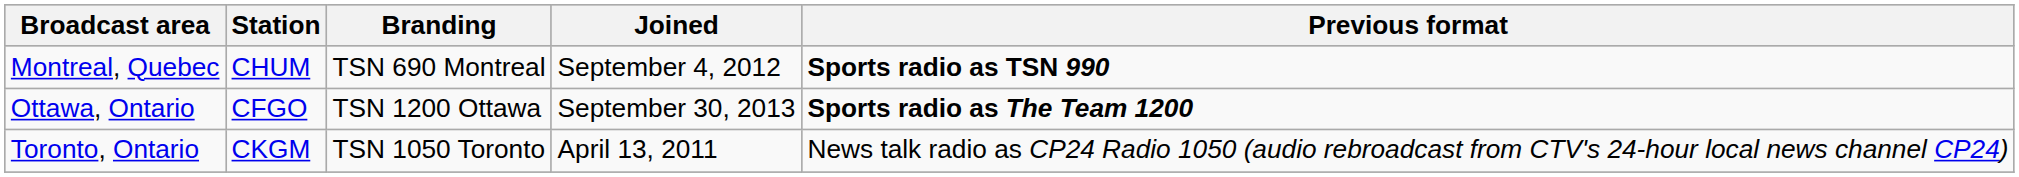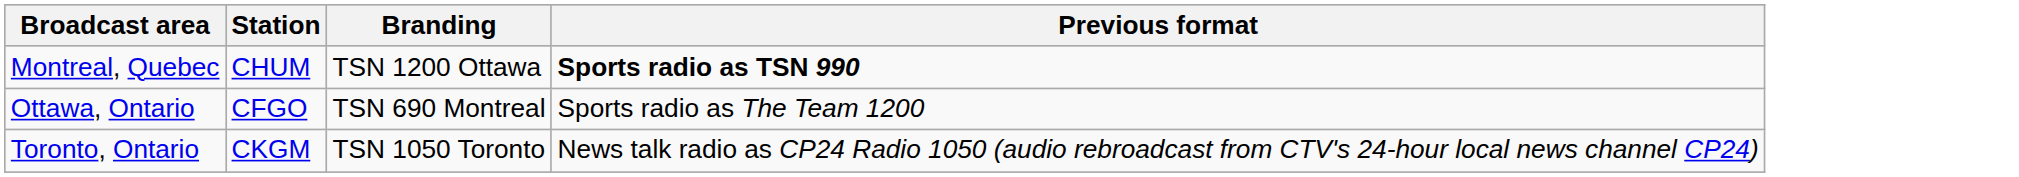 <table class="wikitable">
 <tr>
 <th>Broadcast area</th>
 <th>Station</th>
 <th>Branding</th>
-<th>Joined</th>
 <th>Previous format</th>
 </tr>
 <tr>
 <td><a href='#'>Montreal</a>, <a href='#'>Quebec</a></td>
 <td><a href='#'>CHUM</a></td>
-<td>TSN 690 Montreal</td>
-<td>September 4, 2012</td>
+<td>TSN 1200 Ottawa</td>
 <td><strong>Sports radio as TSN <em>990</em></strong></td>
 </tr>
 <tr>
 <td><a href='#'>Ottawa</a>, <a href='#'>Ontario</a></td>
 <td><a href='#'>CFGO</a></td>
-<td>TSN 1200 Ottawa</td>
-<td>September 30, 2013</td>
-<td><strong>Sports radio as <em>The Team 1200</em></strong></td>
+<td>TSN 690 Montreal</td>
+<td>Sports radio as <em>The Team 1200</em></td>
 </tr>
 <tr>
 <td><a href='#'>Toronto</a>, <a href='#'>Ontario</a></td>
 <td><a href='#'>CKGM</a></td>
 <td>TSN 1050 Toronto</td>
-<td>April 13, 2011</td>
 <td>News talk radio as <em>CP24 Radio 1050</em> <em>(audio rebroadcast from CTV's 24-hour local news channel <a href='#'>CP24</a>)</em></td>
 </tr>
 </table>
